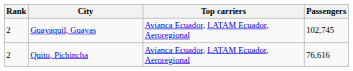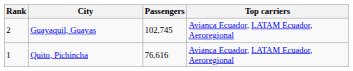 <table class="wikitable" style="font-size: 85%" width= align=>
 <tr>
 <th>Rank</th>
 <th style="width:175px;">City</th>
+<th>Passengers</th>
 <th style="width:250px;">Top carriers</th>
-<th>Passengers</th>
 </tr>
 <tr>
 <td>2</td>
 <td> <a href='#'>Guayaquil, Guayas</a></td>
+<td>102,745</td>
 <td><a href='#'>Avianca Ecuador</a>, <a href='#'>LATAM Ecuador</a>, <a href='#'>Aeroregional</a></td>
-<td>102,745</td>
 </tr>
 <tr>
-<td>2</td>
+<td>1</td>
 <td> <a href='#'>Quito, Pichincha</a></td>
+<td>76,616</td>
 <td><a href='#'>Avianca Ecuador</a>, <a href='#'>LATAM Ecuador</a>, <a href='#'>Aeroregional</a></td>
-<td>76,616</td>
 </tr>
 </table>
